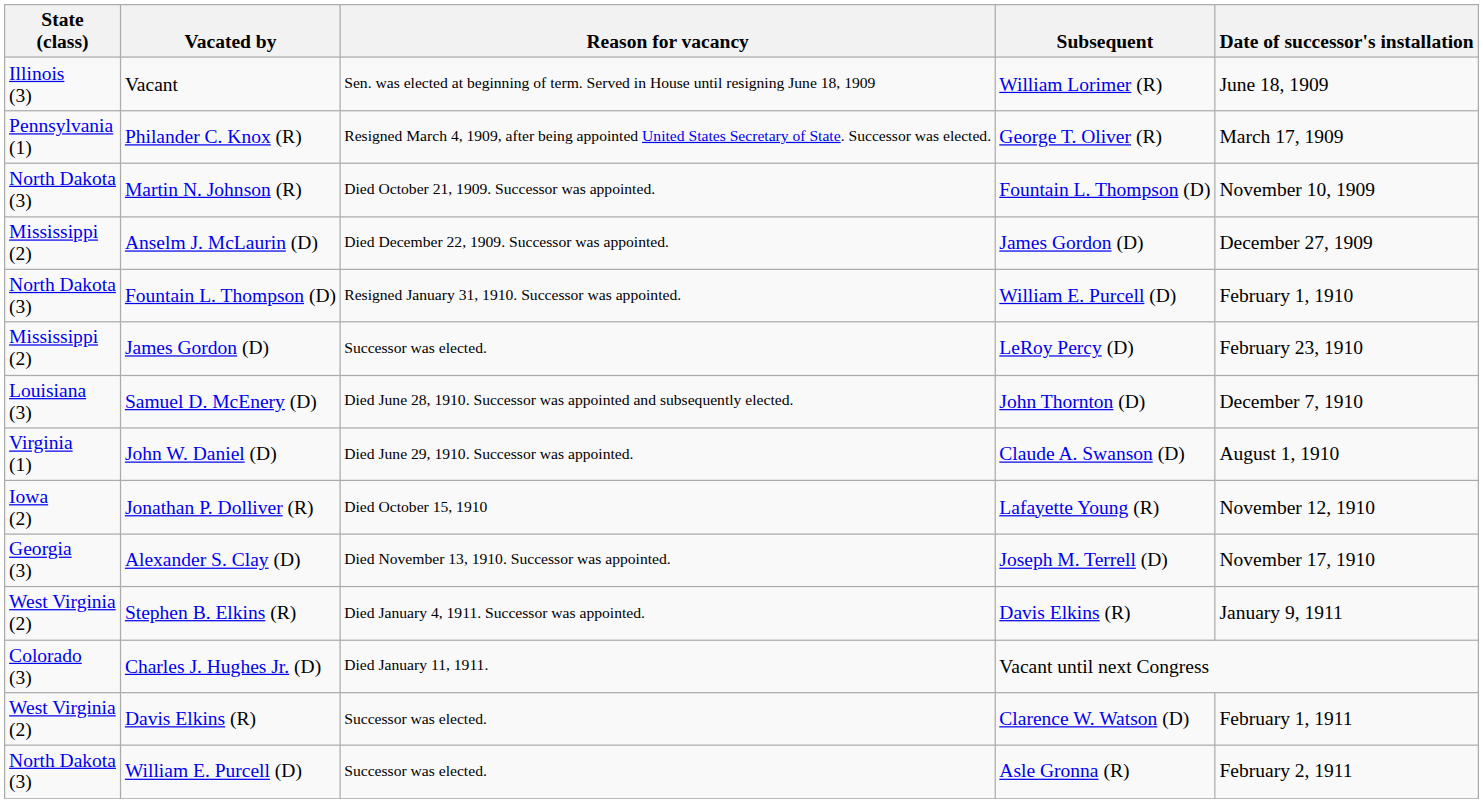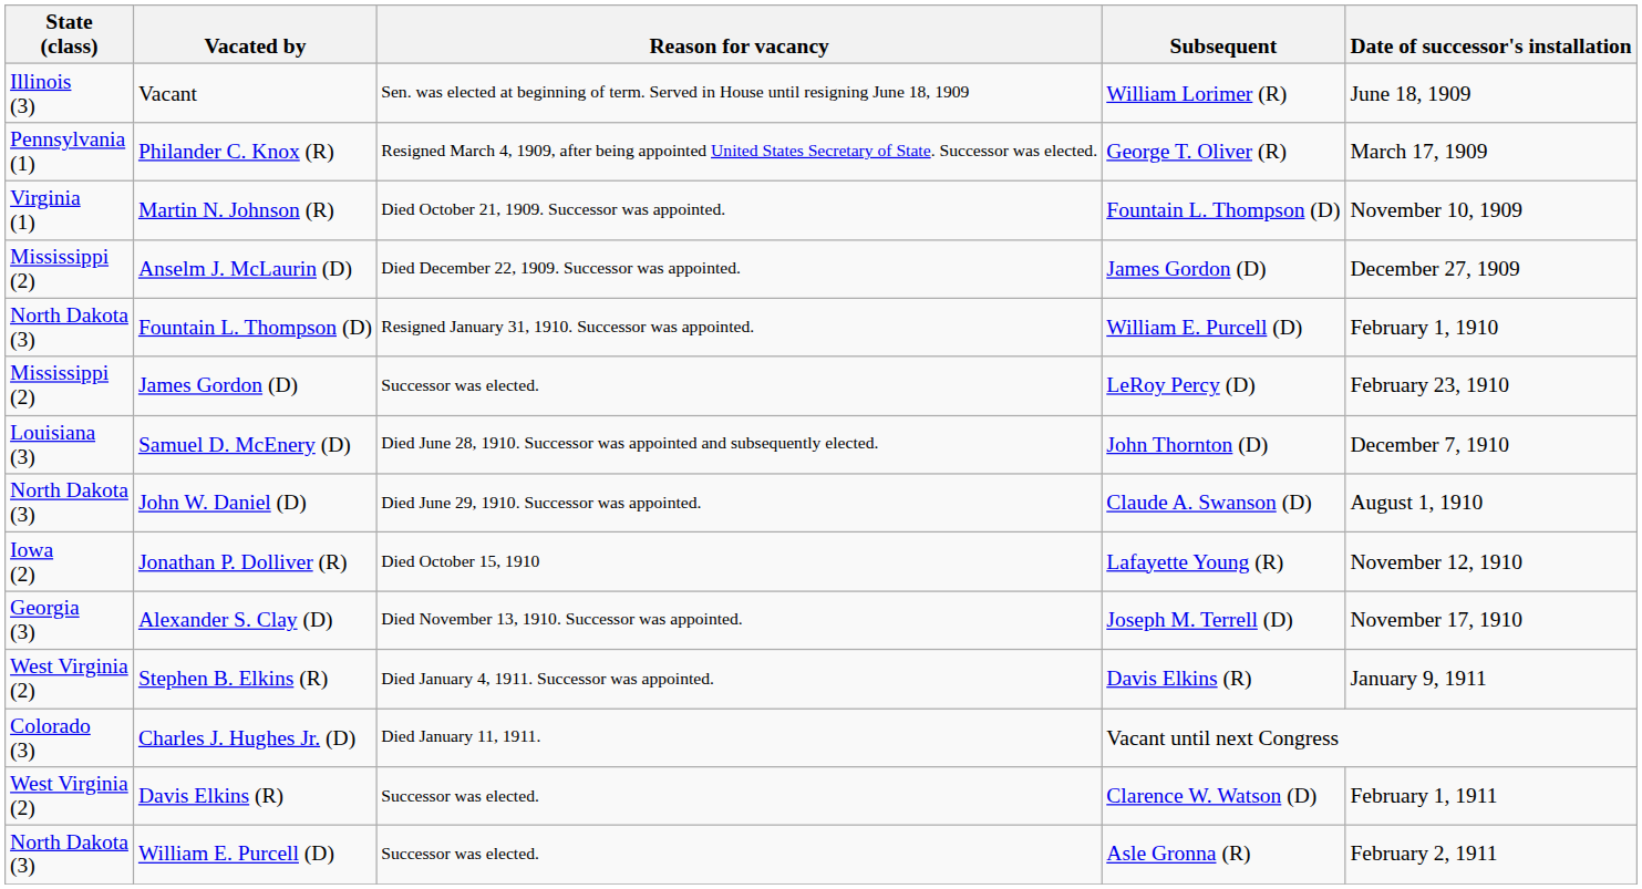 <table class="wikitable sortable">
 <tr valign=bottom>
 <th>State<br>(class)</th>
 <th>Vacated by</th>
 <th>Reason for vacancy</th>
 <th>Subsequent</th>
 <th>Date of successor's installation</th>
 </tr>
 <tr>
 <td><a href='#'>Illinois</a><br>(3)</td>
 <td>Vacant</td>
 <td style="font-size:80%">Sen. was elected at beginning of term.  Served in House until resigning June 18, 1909</td>
 <td><a href='#'>William Lorimer</a> (R)</td>
 <td>June 18, 1909</td>
 </tr>
 <tr>
 <td><a href='#'>Pennsylvania</a><br>(1)</td>
 <td><a href='#'>Philander C. Knox</a> (R)</td>
 <td style="font-size:80%">Resigned March 4, 1909, after being appointed <a href='#'>United States Secretary of State</a>.  Successor was elected.</td>
 <td><a href='#'>George T. Oliver</a> (R)</td>
 <td>March 17, 1909</td>
 </tr>
 <tr>
-<td><a href='#'>North Dakota</a><br>(3)</td>
+<td><a href='#'>Virginia</a><br>(1)</td>
 <td><a href='#'>Martin N. Johnson</a> (R)</td>
 <td style="font-size:80%">Died October 21, 1909. Successor was appointed.</td>
 <td><a href='#'>Fountain L. Thompson</a> (D)</td>
 <td>November 10, 1909</td>
 </tr>
 <tr>
 <td><a href='#'>Mississippi</a><br>(2)</td>
 <td><a href='#'>Anselm J. McLaurin</a> (D)</td>
 <td style="font-size:80%">Died December 22, 1909. Successor was appointed.</td>
 <td><a href='#'>James Gordon</a> (D)</td>
 <td>December 27, 1909</td>
 </tr>
 <tr>
 <td><a href='#'>North Dakota</a><br>(3)</td>
 <td><a href='#'>Fountain L. Thompson</a> (D)</td>
 <td style="font-size:80%">Resigned January 31, 1910. Successor was appointed.</td>
 <td><a href='#'>William E. Purcell</a> (D)</td>
 <td>February 1, 1910</td>
 </tr>
 <tr>
 <td><a href='#'>Mississippi</a><br>(2)</td>
 <td><a href='#'>James Gordon</a> (D)</td>
 <td style="font-size:80%">Successor was elected.</td>
 <td><a href='#'>LeRoy Percy</a> (D)</td>
 <td>February 23, 1910</td>
 </tr>
 <tr>
 <td><a href='#'>Louisiana</a><br>(3)</td>
 <td><a href='#'>Samuel D. McEnery</a> (D)</td>
 <td style="font-size:80%">Died June 28, 1910. Successor was appointed and subsequently elected.</td>
 <td><a href='#'>John Thornton</a> (D)</td>
 <td>December 7, 1910</td>
 </tr>
 <tr>
-<td><a href='#'>Virginia</a><br>(1)</td>
+<td><a href='#'>North Dakota</a><br>(3)</td>
 <td><a href='#'>John W. Daniel</a> (D)</td>
 <td style="font-size:80%">Died June 29, 1910. Successor was appointed.</td>
 <td><a href='#'>Claude A. Swanson</a> (D)</td>
 <td>August 1, 1910</td>
 </tr>
 <tr>
 <td><a href='#'>Iowa</a><br>(2)</td>
 <td><a href='#'>Jonathan P. Dolliver</a> (R)</td>
 <td style="font-size:80%">Died October 15, 1910</td>
 <td><a href='#'>Lafayette Young</a> (R)</td>
 <td>November 12, 1910</td>
 </tr>
 <tr>
 <td><a href='#'>Georgia</a><br>(3)</td>
 <td><a href='#'>Alexander S. Clay</a> (D)</td>
 <td style="font-size:80%">Died November 13, 1910. Successor was appointed.</td>
 <td><a href='#'>Joseph M. Terrell</a> (D)</td>
 <td>November 17, 1910</td>
 </tr>
 <tr>
 <td><a href='#'>West Virginia</a><br>(2)</td>
 <td><a href='#'>Stephen B. Elkins</a> (R)</td>
 <td style="font-size:80%">Died January 4, 1911.  Successor was appointed.</td>
 <td><a href='#'>Davis Elkins</a> (R)</td>
 <td>January 9, 1911</td>
 </tr>
 <tr>
 <td><a href='#'>Colorado</a><br>(3)</td>
 <td><a href='#'>Charles J. Hughes Jr.</a> (D)</td>
 <td style="font-size:80%">Died January 11, 1911.</td>
 <td colspan=2>Vacant until next Congress</td>
 </tr>
 <tr>
 <td><a href='#'>West Virginia</a><br>(2)</td>
 <td><a href='#'>Davis Elkins</a> (R)</td>
 <td style="font-size:80%">Successor was elected.</td>
 <td><a href='#'>Clarence W. Watson</a> (D)</td>
 <td>February 1, 1911</td>
 </tr>
 <tr>
 <td><a href='#'>North Dakota</a><br>(3)</td>
 <td><a href='#'>William E. Purcell</a> (D)</td>
 <td style="font-size:80%">Successor was elected.</td>
 <td><a href='#'>Asle Gronna</a> (R)</td>
 <td>February 2, 1911</td>
 </tr>
 </table>
